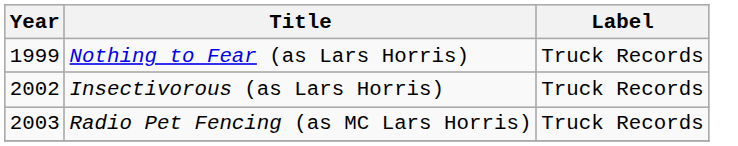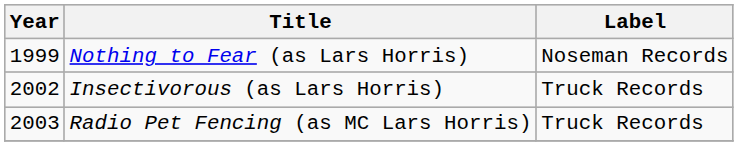 <table class="wikitable">
 <tr>
 <th>Year</th>
 <th>Title</th>
 <th>Label</th>
 </tr>
 <tr>
 <td>1999</td>
 <td><em><a href='#'>Nothing to Fear</a></em> (as Lars Horris)</td>
-<td>Truck Records</td>
+<td>Noseman Records</td>
 </tr>
 <tr>
 <td>2002</td>
 <td><em>Insectivorous</em> (as Lars Horris)</td>
 <td>Truck Records</td>
 </tr>
 <tr>
 <td>2003</td>
 <td><em>Radio Pet Fencing</em> (as MC Lars Horris)</td>
 <td>Truck Records</td>
 </tr>
 <tr>
 </tr>
 </table>
